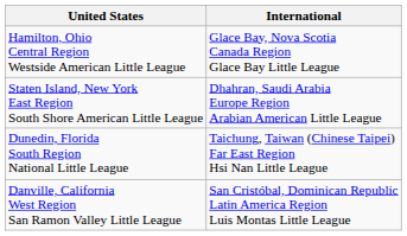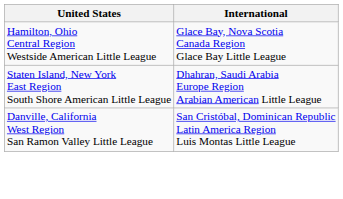 <table class="wikitable">
 <tr>
 <th>United States</th>
 <th>International</th>
 </tr>
 <tr>
 <td> <a href='#'>Hamilton, Ohio</a><br><a href='#'>Central Region</a><br>Westside American Little League</td>
 <td> <a href='#'>Glace Bay, Nova Scotia</a><br> <a href='#'>Canada Region</a><br>Glace Bay Little League</td>
 </tr>
 <tr>
 <td> <a href='#'>Staten Island, New York</a><br><a href='#'>East Region</a><br>South Shore American Little League</td>
 <td> <a href='#'>Dhahran, Saudi Arabia</a><br><a href='#'>Europe Region</a><br><a href='#'>Arabian American</a> Little League</td>
 </tr>
 <tr>
-<td> <a href='#'>Dunedin, Florida</a><br><a href='#'>South Region</a><br>National Little League</td>
-<td> <a href='#'>Taichung</a>, <a href='#'>Taiwan</a> (<a href='#'>Chinese Taipei</a>)<br><a href='#'>Far East Region</a><br>Hsi Nan Little League</td>
-</tr>
-<tr>
 <td> <a href='#'>Danville, California</a><br><a href='#'>West Region</a><br>San Ramon Valley Little League</td>
 <td> <a href='#'>San Cristóbal, Dominican Republic</a><br><a href='#'>Latin America Region</a><br>Luis Montas Little League</td>
 </tr>
 </table>
